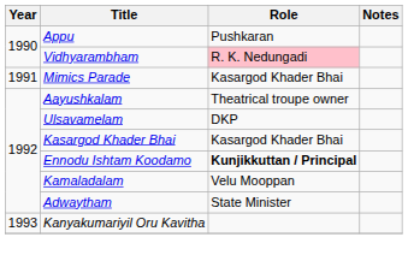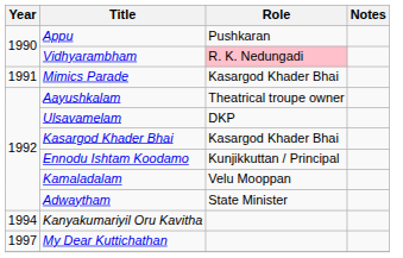 <table class="wikitable sortable">
 <tr>
 <th>Year</th>
 <th>Title</th>
 <th>Role</th>
 <th class="unsortable">Notes</th>
 </tr>
 <tr>
 <td rowspan=2>1990</td>
 <td><em><a href='#'>Appu</a></em></td>
 <td>Pushkaran</td>
 <td></td>
 </tr>
 <tr>
 <td><em><a href='#'>Vidhyarambham</a></em></td>
 <td style="background: pink;">R. K. Nedungadi</td>
 <td></td>
 </tr>
 <tr>
 <td>1991</td>
 <td><em><a href='#'>Mimics Parade</a></em></td>
 <td>Kasargod Khader Bhai</td>
 <td></td>
 </tr>
 <tr>
 <td rowspan=6>1992</td>
 <td><em><a href='#'>Aayushkalam</a></em></td>
 <td>Theatrical troupe owner</td>
 <td></td>
 </tr>
 <tr>
 <td><em><a href='#'>Ulsavamelam</a></em></td>
 <td>DKP</td>
 <td></td>
 </tr>
 <tr>
 <td><em><a href='#'>Kasargod Khader Bhai</a></em></td>
 <td>Kasargod Khader Bhai</td>
 <td></td>
 </tr>
 <tr>
 <td><em><a href='#'>Ennodu Ishtam Koodamo</a></em></td>
-<td><strong>Kunjikkuttan / Principal</strong></td>
+<td>Kunjikkuttan / Principal</td>
 <td></td>
 </tr>
 <tr>
 <td><em><a href='#'>Kamaladalam</a></em></td>
 <td>Velu Mooppan</td>
 <td></td>
 </tr>
 <tr>
 <td><em><a href='#'>Adwaytham</a></em></td>
 <td>State Minister</td>
 <td></td>
 </tr>
 <tr>
-<td>1993</td>
+<td>1994</td>
 <td><em>Kanyakumariyil Oru Kavitha</em></td>
+<td></td>
+<td></td>
+</tr>
+<tr>
+<td>1997</td>
+<td><em><a href='#'>My Dear Kuttichathan</a></em></td>
 <td></td>
 <td></td>
 </tr>
 <tr>
 </tr>
 </table>
